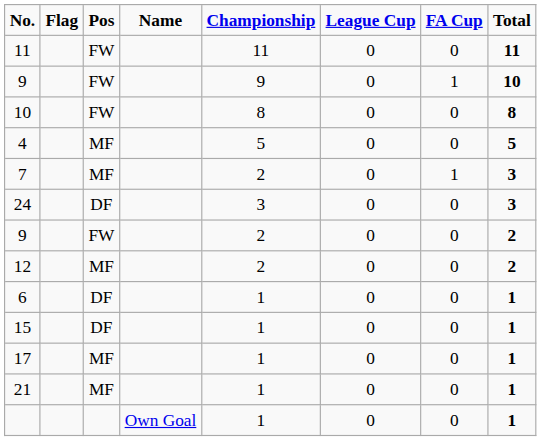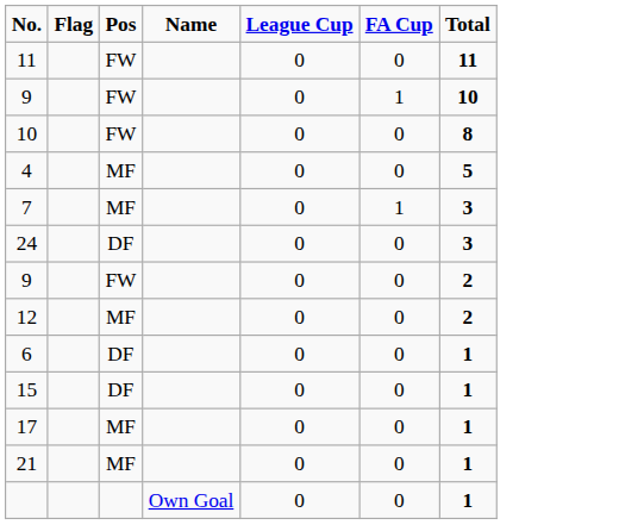 <table class="sortable" border="2" cellpadding="4" cellspacing="0" style="text-align:center; margin: 1em 1em 1em 0; background: #f9f9f9; border: 1px #aaa solid; border-collapse: collapse; font-size: 95%;">
 <tr>
 <th>No.</th>
 <th>Flag</th>
 <th>Pos</th>
 <th>Name</th>
-<th><a href='#'>Championship</a></th>
 <th><a href='#'>League Cup</a></th>
 <th><a href='#'>FA Cup</a></th>
 <th>Total</th>
 </tr>
 <tr>
 <td>11</td>
 <td></td>
 <td>FW</td>
 <td></td>
-<td>11</td>
 <td>0</td>
 <td>0</td>
 <td> <strong>11</strong></td>
 </tr>
 <tr>
 <td>9</td>
 <td></td>
 <td>FW</td>
 <td></td>
-<td>9</td>
 <td>0</td>
 <td>1</td>
 <td> <strong>10</strong></td>
 </tr>
 <tr>
 <td>10</td>
 <td></td>
 <td>FW</td>
 <td></td>
-<td>8</td>
 <td>0</td>
 <td>0</td>
 <td> <strong>8</strong></td>
 </tr>
 <tr>
 <td>4</td>
 <td></td>
 <td>MF</td>
 <td></td>
-<td>5</td>
 <td>0</td>
 <td>0</td>
 <td> <strong>5</strong></td>
 </tr>
 <tr>
 <td>7</td>
 <td></td>
 <td>MF</td>
 <td></td>
-<td>2</td>
 <td>0</td>
 <td>1</td>
 <td> <strong>3</strong></td>
 </tr>
 <tr>
 <td>24</td>
 <td></td>
 <td>DF</td>
 <td></td>
-<td>3</td>
 <td>0</td>
 <td>0</td>
 <td> <strong>3</strong></td>
 </tr>
 <tr>
 <td>9</td>
 <td></td>
 <td>FW</td>
 <td></td>
-<td>2</td>
 <td>0</td>
 <td>0</td>
 <td> <strong>2</strong></td>
 </tr>
 <tr>
 <td>12</td>
 <td></td>
 <td>MF</td>
 <td></td>
-<td>2</td>
 <td>0</td>
 <td>0</td>
 <td> <strong>2</strong></td>
 </tr>
 <tr>
 <td>6</td>
 <td></td>
 <td>DF</td>
 <td></td>
-<td>1</td>
 <td>0</td>
 <td>0</td>
 <td> <strong>1</strong></td>
 </tr>
 <tr>
 <td>15</td>
 <td></td>
 <td>DF</td>
 <td></td>
-<td>1</td>
 <td>0</td>
 <td>0</td>
 <td> <strong>1</strong></td>
 </tr>
 <tr>
 <td>17</td>
 <td></td>
 <td>MF</td>
 <td></td>
-<td>1</td>
 <td>0</td>
 <td>0</td>
 <td> <strong>1</strong></td>
 </tr>
 <tr>
 <td>21</td>
 <td></td>
 <td>MF</td>
 <td></td>
-<td>1</td>
 <td>0</td>
 <td>0</td>
 <td> <strong>1</strong></td>
 </tr>
 <tr>
 <td></td>
 <td></td>
 <td></td>
 <td><a href='#'>Own Goal</a></td>
-<td>1</td>
 <td>0</td>
 <td>0</td>
 <td> <strong>1</strong></td>
 </tr>
 </table>
